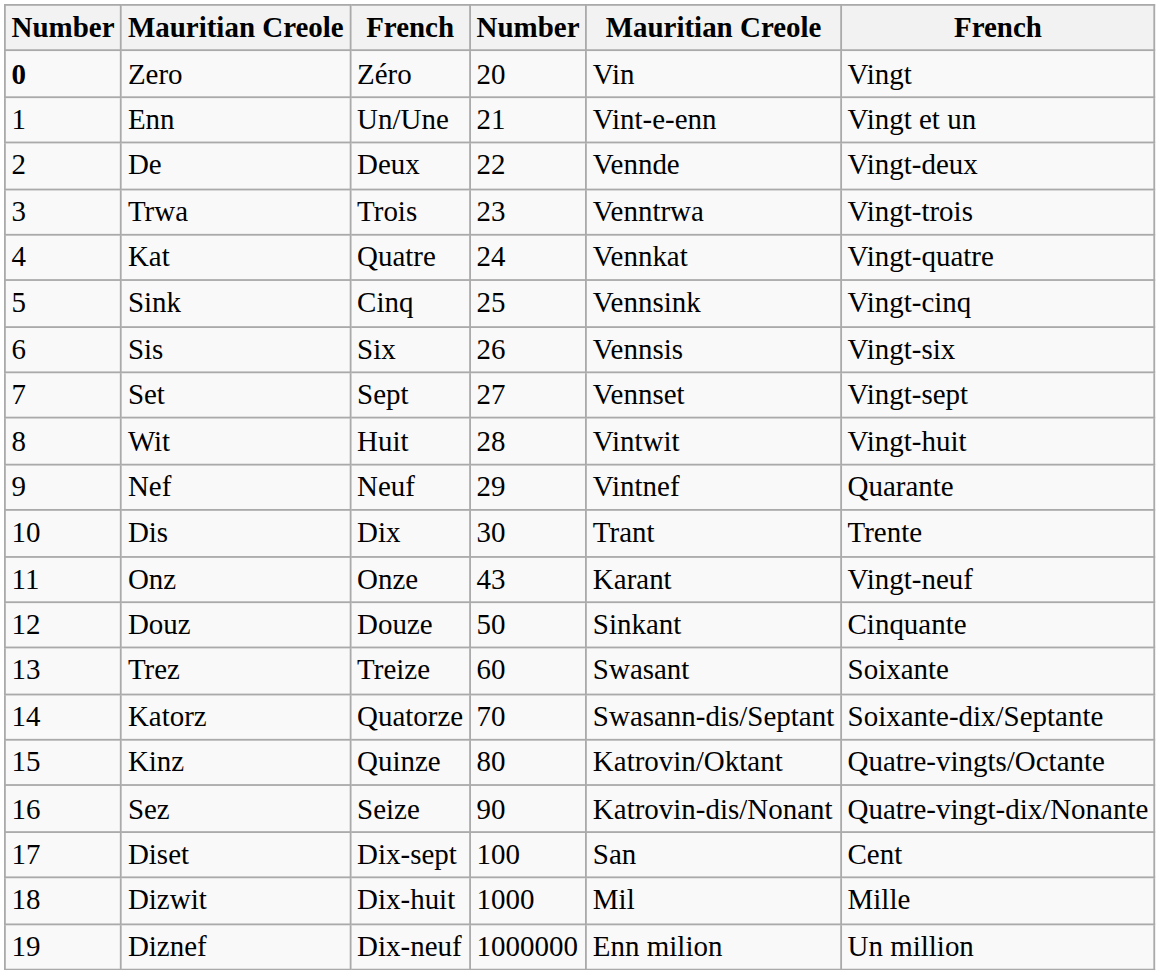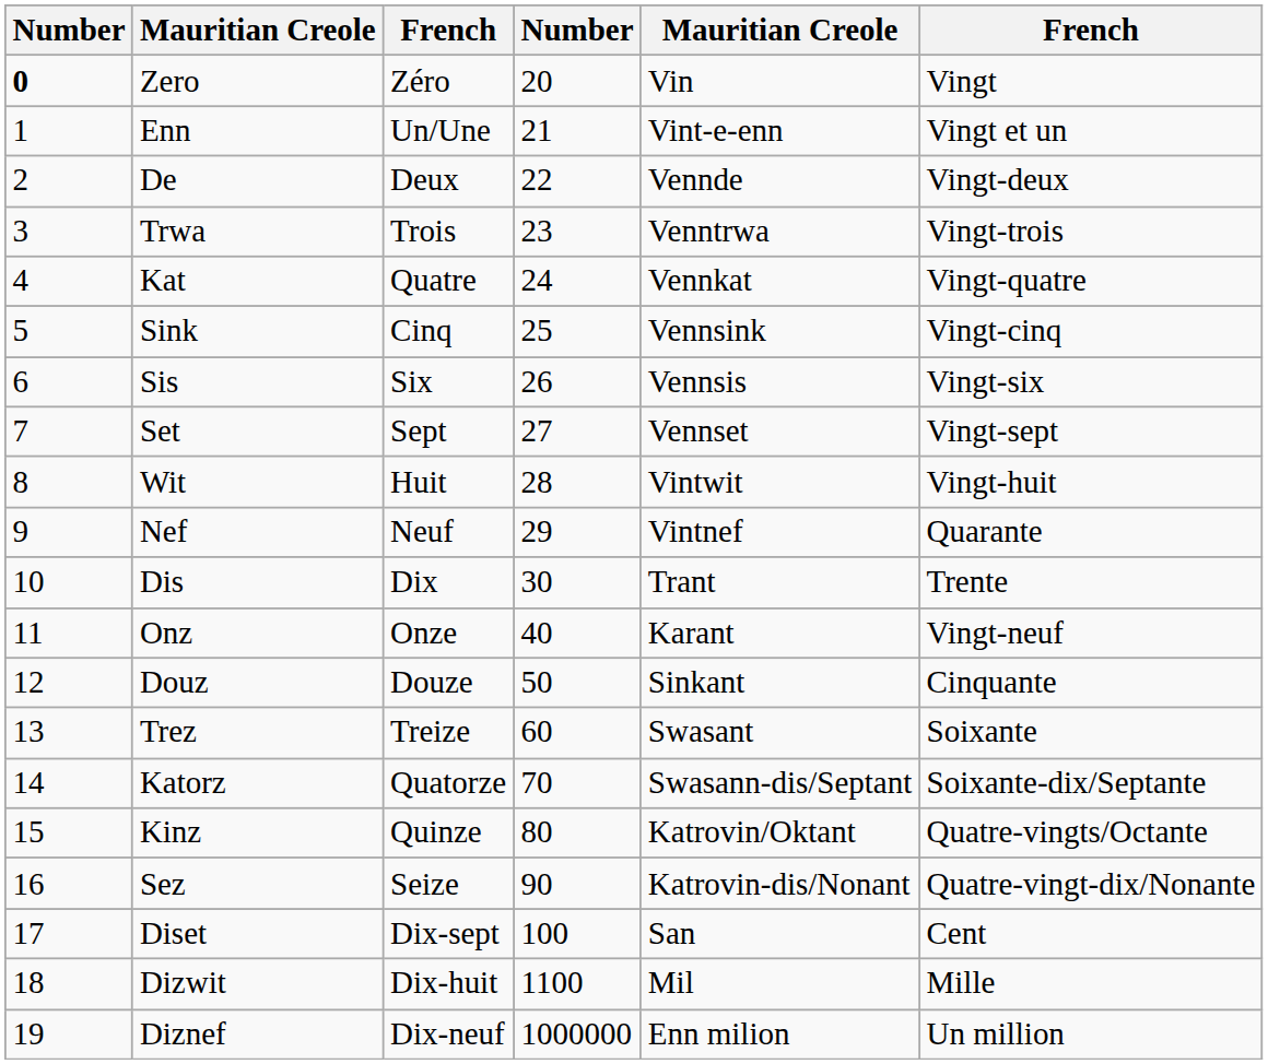 <table class="wikitable">
 <tr>
 <th>Number</th>
 <th>Mauritian Creole</th>
 <th>French</th>
 <th>Number</th>
 <th>Mauritian Creole</th>
 <th>French</th>
 </tr>
 <tr>
 <td><strong>0</strong></td>
 <td>Zero</td>
 <td>Zéro</td>
 <td>20</td>
 <td>Vin</td>
 <td>Vingt</td>
 </tr>
 <tr>
 <td>1</td>
 <td>Enn</td>
 <td>Un/Une</td>
 <td>21</td>
 <td>Vint-e-enn</td>
 <td>Vingt et un</td>
 </tr>
 <tr>
 <td>2</td>
 <td>De</td>
 <td>Deux</td>
 <td>22</td>
 <td>Vennde</td>
 <td>Vingt-deux</td>
 </tr>
 <tr>
 <td>3</td>
 <td>Trwa</td>
 <td>Trois</td>
 <td>23</td>
 <td>Venntrwa</td>
 <td>Vingt-trois</td>
 </tr>
 <tr>
 <td>4</td>
 <td>Kat</td>
 <td>Quatre</td>
 <td>24</td>
 <td>Vennkat</td>
 <td>Vingt-quatre</td>
 </tr>
 <tr>
 <td>5</td>
 <td>Sink</td>
 <td>Cinq</td>
 <td>25</td>
 <td>Vennsink</td>
 <td>Vingt-cinq</td>
 </tr>
 <tr>
 <td>6</td>
 <td>Sis</td>
 <td>Six</td>
 <td>26</td>
 <td>Vennsis</td>
 <td>Vingt-six</td>
 </tr>
 <tr>
 <td>7</td>
 <td>Set</td>
 <td>Sept</td>
 <td>27</td>
 <td>Vennset</td>
 <td>Vingt-sept</td>
 </tr>
 <tr>
 <td>8</td>
 <td>Wit</td>
 <td>Huit</td>
 <td>28</td>
 <td>Vintwit</td>
 <td>Vingt-huit</td>
 </tr>
 <tr>
 <td>9</td>
 <td>Nef</td>
 <td>Neuf</td>
 <td>29</td>
 <td>Vintnef</td>
 <td>Quarante</td>
 </tr>
 <tr>
 <td>10</td>
 <td>Dis</td>
 <td>Dix</td>
 <td>30</td>
 <td>Trant</td>
 <td>Trente</td>
 </tr>
 <tr>
 <td>11</td>
 <td>Onz</td>
 <td>Onze</td>
-<td>43</td>
+<td>40</td>
 <td>Karant</td>
 <td>Vingt-neuf</td>
 </tr>
 <tr>
 <td>12</td>
 <td>Douz</td>
 <td>Douze</td>
 <td>50</td>
 <td>Sinkant</td>
 <td>Cinquante</td>
 </tr>
 <tr>
 <td>13</td>
 <td>Trez</td>
 <td>Treize</td>
 <td>60</td>
 <td>Swasant</td>
 <td>Soixante</td>
 </tr>
 <tr>
 <td>14</td>
 <td>Katorz</td>
 <td>Quatorze</td>
 <td>70</td>
 <td>Swasann-dis/Septant</td>
 <td>Soixante-dix/Septante</td>
 </tr>
 <tr>
 <td>15</td>
 <td>Kinz</td>
 <td>Quinze</td>
 <td>80</td>
 <td>Katrovin/Oktant</td>
 <td>Quatre-vingts/Octante</td>
 </tr>
 <tr>
 <td>16</td>
 <td>Sez</td>
 <td>Seize</td>
 <td>90</td>
 <td>Katrovin-dis/Nonant</td>
 <td>Quatre-vingt-dix/Nonante</td>
 </tr>
 <tr>
 <td>17</td>
 <td>Diset</td>
 <td>Dix-sept</td>
 <td>100</td>
 <td>San</td>
 <td>Cent</td>
 </tr>
 <tr>
 <td>18</td>
 <td>Dizwit</td>
 <td>Dix-huit</td>
-<td>1000</td>
+<td>1100</td>
 <td>Mil</td>
 <td>Mille</td>
 </tr>
 <tr>
 <td>19</td>
 <td>Diznef</td>
 <td>Dix-neuf</td>
 <td>1000000</td>
 <td>Enn milion</td>
 <td>Un million</td>
 </tr>
 </table>
